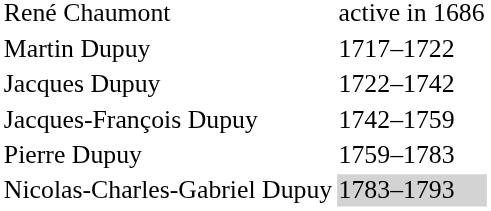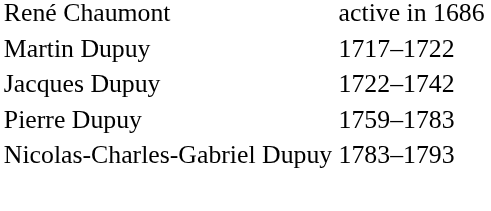 <table>
 <tr>
 <td>René Chaumont</td>
 <td>active in 1686</td>
 </tr>
 <tr>
 <td>Martin Dupuy</td>
 <td>1717–1722</td>
 </tr>
 <tr>
 <td>Jacques Dupuy</td>
 <td>1722–1742</td>
 </tr>
 <tr>
-<td>Jacques-François Dupuy</td>
-<td>1742–1759</td>
-</tr>
-<tr>
 <td>Pierre Dupuy</td>
 <td>1759–1783</td>
 </tr>
 <tr>
 <td>Nicolas-Charles-Gabriel Dupuy</td>
-<td style="background: lightgrey;">1783–1793</td>
+<td>1783–1793</td>
 </tr>
 </table>
